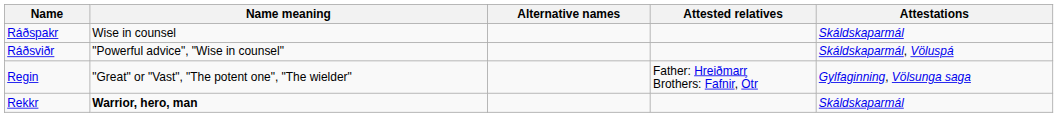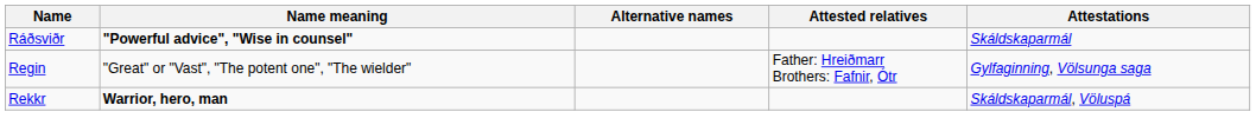 <table class="wikitable sortable" style="font-size: 90%; width: 100%">
 <tr>
 <th>Name</th>
 <th>Name meaning</th>
 <th>Alternative names</th>
 <th>Attested relatives</th>
 <th>Attestations</th>
 </tr>
 <tr>
-<td><a href='#'>Ráðspakr</a></td>
-<td>Wise in counsel</td>
+<td><a href='#'>Ráðsviðr</a></td>
+<td><strong>"Powerful advice", "Wise in counsel"</strong></td>
 <td></td>
 <td></td>
 <td><em><a href='#'>Skáldskaparmál</a></em></td>
-</tr>
-<tr>
-<td><a href='#'>Ráðsviðr</a></td>
-<td>"Powerful advice", "Wise in counsel"</td>
-<td></td>
-<td></td>
-<td><em><a href='#'>Skáldskaparmál</a></em>, <em><a href='#'>Völuspá</a></em></td>
 </tr>
 <tr>
 <td><a href='#'>Regin</a></td>
 <td>"Great" or "Vast", "The potent one", "The wielder"</td>
 <td></td>
 <td>Father: <a href='#'>Hreiðmarr</a> <br> Brothers: <a href='#'>Fafnir</a>, <a href='#'>Ótr</a></td>
 <td><em><a href='#'>Gylfaginning</a></em>, <em><a href='#'>Völsunga saga</a></em></td>
 </tr>
 <tr>
 <td><a href='#'>Rekkr</a></td>
 <td><strong>Warrior, hero, man</strong></td>
 <td></td>
 <td></td>
-<td><em><a href='#'>Skáldskaparmál</a></em></td>
+<td><em><a href='#'>Skáldskaparmál</a></em>, <em><a href='#'>Völuspá</a></em></td>
 </tr>
 </table>
